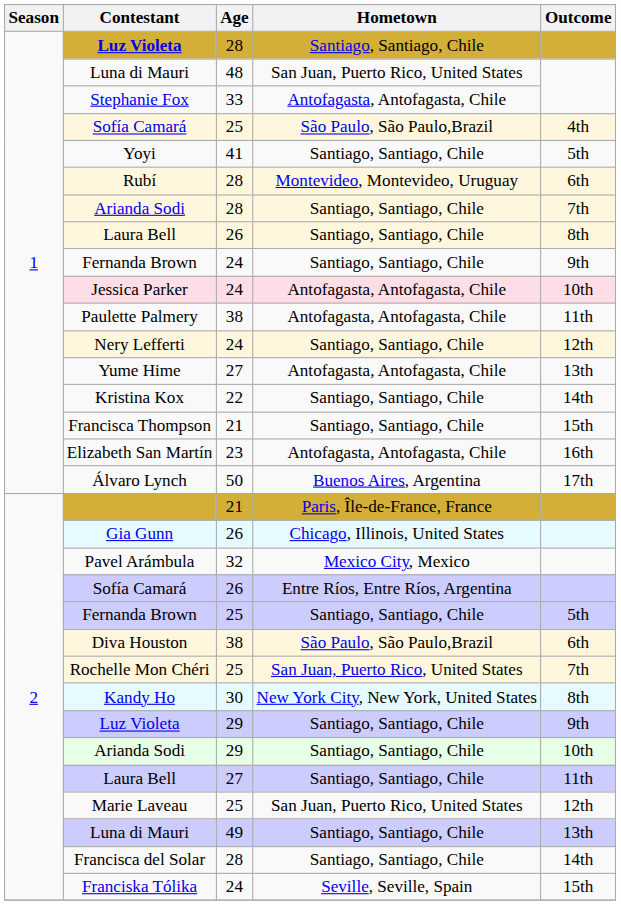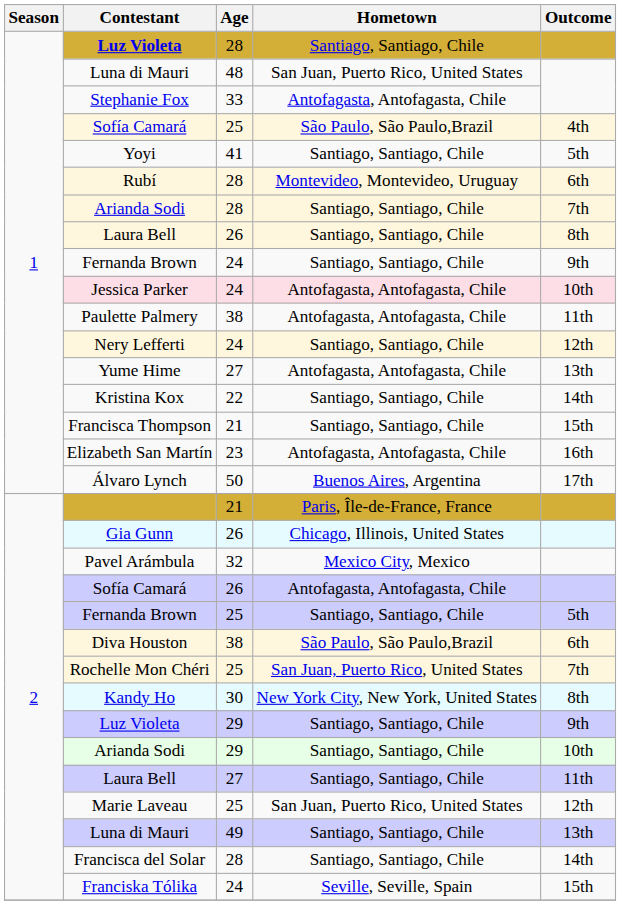 <table class="wikitable sortable" style="text-align:center">
 <tr>
 <th>Season</th>
 <th>Contestant</th>
 <th>Age</th>
 <th>Hometown</th>
 <th>Outcome</th>
 </tr>
 <tr>
 <td rowspan="17"><a href='#'>1</a></td>
 <td bgcolor="#D4AF37"><strong><a href='#'>Luz Violeta</a></strong></td>
 <td bgcolor="#D4AF37">28</td>
 <td bgcolor="#D4AF37"><a href='#'>Santiago</a>, Santiago, Chile</td>
 <td bgcolor="#D4AF37"></td>
 </tr>
 <tr>
 <td>Luna di Mauri</td>
 <td>48</td>
 <td>San Juan, Puerto Rico, United States</td>
 <td rowspan="2"></td>
 </tr>
 <tr>
 <td><a href='#'>Stephanie Fox</a></td>
 <td>33</td>
 <td><a href='#'>Antofagasta</a>, Antofagasta, Chile</td>
 </tr>
 <tr bgcolor="#FFF7DD">
 <td><a href='#'>Sofía Camará</a></td>
 <td>25</td>
 <td><a href='#'>São Paulo</a>, São Paulo,Brazil</td>
 <td>4th</td>
 </tr>
 <tr>
 <td>Yoyi</td>
 <td>41</td>
 <td>Santiago, Santiago, Chile</td>
 <td>5th</td>
 </tr>
 <tr bgcolor="#FFF7DD">
 <td>Rubí</td>
 <td>28</td>
 <td><a href='#'>Montevideo</a>, Montevideo, Uruguay</td>
 <td>6th</td>
 </tr>
 <tr bgcolor="#FFF7DD">
 <td><a href='#'>Arianda Sodi</a></td>
 <td>28</td>
 <td>Santiago, Santiago, Chile</td>
 <td>7th</td>
 </tr>
 <tr bgcolor="#FFF7DD">
 <td>Laura Bell</td>
 <td>26</td>
 <td>Santiago, Santiago, Chile</td>
 <td>8th</td>
 </tr>
 <tr>
 <td>Fernanda Brown</td>
 <td>24</td>
 <td>Santiago, Santiago, Chile</td>
 <td>9th</td>
 </tr>
 <tr bgcolor="#fddde6">
 <td>Jessica Parker</td>
 <td>24</td>
 <td>Antofagasta, Antofagasta, Chile</td>
 <td>10th</td>
 </tr>
 <tr>
 <td>Paulette Palmery</td>
 <td>38</td>
 <td>Antofagasta, Antofagasta, Chile</td>
 <td>11th</td>
 </tr>
 <tr bgcolor="#FFF7DD">
 <td>Nery Lefferti</td>
 <td>24</td>
 <td>Santiago, Santiago, Chile</td>
 <td>12th</td>
 </tr>
 <tr>
 <td>Yume Hime</td>
 <td>27</td>
 <td>Antofagasta, Antofagasta, Chile</td>
 <td>13th</td>
 </tr>
 <tr>
 <td>Kristina Kox</td>
 <td>22</td>
 <td>Santiago, Santiago, Chile</td>
 <td>14th</td>
 </tr>
 <tr>
 <td nowrap>Francisca Thompson</td>
 <td>21</td>
 <td>Santiago, Santiago, Chile</td>
 <td>15th</td>
 </tr>
 <tr>
 <td>Elizabeth San Martín</td>
 <td>23</td>
 <td>Antofagasta, Antofagasta, Chile</td>
 <td>16th</td>
 </tr>
 <tr>
 <td>Álvaro Lynch</td>
 <td>50</td>
 <td nowrap><a href='#'>Buenos Aires</a>, Argentina</td>
 <td>17th</td>
 </tr>
 <tr>
 <td rowspan="15"><a href='#'>2</a></td>
 <td bgcolor="#D4AF37"></td>
 <td bgcolor="#D4AF37">21</td>
 <td bgcolor="#D4AF37"><a href='#'>Paris</a>, Île-de-France, France</td>
 <td bgcolor="#D4AF37"></td>
 </tr>
 <tr bgcolor="#E6FBFF">
 <td><a href='#'>Gia Gunn</a></td>
 <td>26</td>
 <td><a href='#'>Chicago</a>, Illinois, United States</td>
 <td></td>
 </tr>
 <tr>
 <td>Pavel Arámbula</td>
 <td>32</td>
 <td><a href='#'>Mexico City</a>, Mexico</td>
 <td></td>
 </tr>
 <tr bgcolor="#CCCCFF">
 <td>Sofía Camará</td>
 <td>26</td>
-<td>Entre Ríos, Entre Ríos, Argentina</td>
+<td>Antofagasta, Antofagasta, Chile</td>
 <td></td>
 </tr>
 <tr bgcolor="#CCCCFF">
 <td>Fernanda Brown</td>
 <td>25</td>
 <td>Santiago, Santiago, Chile</td>
 <td>5th</td>
 </tr>
 <tr bgcolor=#FFF7DD>
 <td>Diva Houston</td>
 <td>38</td>
 <td><a href='#'>São Paulo</a>, São Paulo,Brazil</td>
 <td>6th</td>
 </tr>
 <tr bgcolor=#FFF7DD>
 <td>Rochelle Mon Chéri</td>
 <td>25</td>
 <td><a href='#'>San Juan, Puerto Rico</a>, United States</td>
 <td>7th</td>
 </tr>
 <tr bgcolor="#E6FBFF">
 <td><a href='#'>Kandy Ho</a></td>
 <td>30</td>
 <td nowrap><a href='#'>New York City</a>, New York, United States</td>
 <td>8th</td>
 </tr>
 <tr bgcolor="#CCCCFF">
 <td><a href='#'>Luz Violeta</a></td>
 <td>29</td>
 <td>Santiago, Santiago, Chile</td>
 <td>9th</td>
 </tr>
 <tr bgcolor=#E6FFE6>
 <td>Arianda Sodi</td>
 <td>29</td>
 <td>Santiago, Santiago, Chile</td>
 <td>10th</td>
 </tr>
 <tr bgcolor="#CCCCFF">
 <td>Laura Bell</td>
 <td>27</td>
 <td>Santiago, Santiago, Chile</td>
 <td>11th</td>
 </tr>
 <tr>
 <td>Marie Laveau</td>
 <td>25</td>
 <td>San Juan, Puerto Rico, United States</td>
 <td>12th</td>
 </tr>
 <tr bgcolor="#CCCCFF">
 <td>Luna di Mauri</td>
 <td>49</td>
 <td>Santiago, Santiago, Chile</td>
 <td>13th</td>
 </tr>
 <tr>
 <td>Francisca del Solar</td>
 <td>28</td>
 <td>Santiago, Santiago, Chile</td>
 <td>14th</td>
 </tr>
 <tr>
 <td><a href='#'>Franciska Tólika</a></td>
 <td>24</td>
 <td><a href='#'>Seville</a>, Seville, Spain</td>
 <td>15th</td>
 </tr>
 <tr>
 </tr>
 </table>
